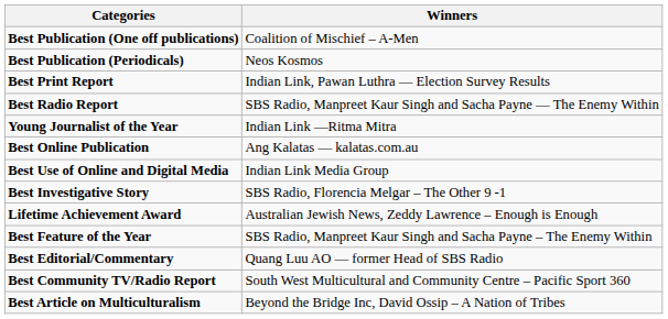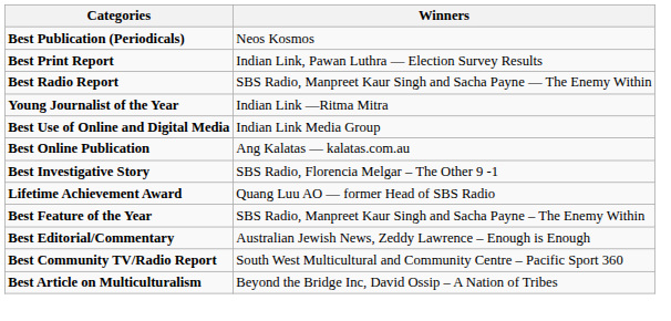 <table class="wikitable">
 <tr>
 <th>Categories</th>
 <th>Winners</th>
-</tr>
-<tr>
-<td><strong>Best Publication (One off publications)</strong></td>
-<td>Coalition of Mischief – A-Men</td>
 </tr>
 <tr>
 <td><strong>Best Publication (Periodicals)</strong></td>
 <td>Neos Kosmos</td>
 </tr>
 <tr>
 <td><strong>Best Print Report</strong></td>
 <td>Indian Link, Pawan Luthra — Election Survey Results</td>
 </tr>
 <tr>
 <td><strong>Best Radio Report</strong></td>
 <td>SBS Radio, Manpreet Kaur Singh and Sacha Payne — The Enemy Within</td>
 </tr>
 <tr>
 <td><strong>Young Journalist of the Year</strong></td>
 <td>Indian Link —Ritma Mitra</td>
 </tr>
 <tr>
+<td><strong>Best Use of Online and Digital Media</strong></td>
+<td>Indian Link Media Group</td>
+</tr>
+<tr>
 <td><strong>Best Online Publication</strong></td>
 <td>Ang Kalatas — kalatas.com.au</td>
-</tr>
-<tr>
-<td><strong>Best Use of Online and Digital Media</strong></td>
-<td>Indian Link Media Group</td>
 </tr>
 <tr>
 <td><strong>Best Investigative Story</strong></td>
 <td>SBS Radio, Florencia Melgar – The Other 9 -1</td>
 </tr>
 <tr>
 <td><strong>Lifetime Achievement Award</strong></td>
-<td>Australian Jewish News, Zeddy Lawrence – Enough is Enough</td>
+<td>Quang Luu AO — former Head of SBS Radio</td>
 </tr>
 <tr>
 <td><strong>Best Feature of the Year</strong></td>
 <td>SBS Radio, Manpreet Kaur Singh and Sacha Payne – The Enemy Within</td>
 </tr>
 <tr>
 <td><strong>Best Editorial/Commentary</strong></td>
-<td>Quang Luu AO — former Head of SBS Radio</td>
+<td>Australian Jewish News, Zeddy Lawrence – Enough is Enough</td>
 </tr>
 <tr>
 <td><strong>Best Community TV/Radio Report</strong></td>
 <td>South West Multicultural and Community Centre – Pacific Sport 360</td>
 </tr>
 <tr>
 <td><strong>Best Article on Multiculturalism</strong></td>
 <td>Beyond the Bridge Inc, David Ossip – A Nation of Tribes</td>
 </tr>
 </table>
